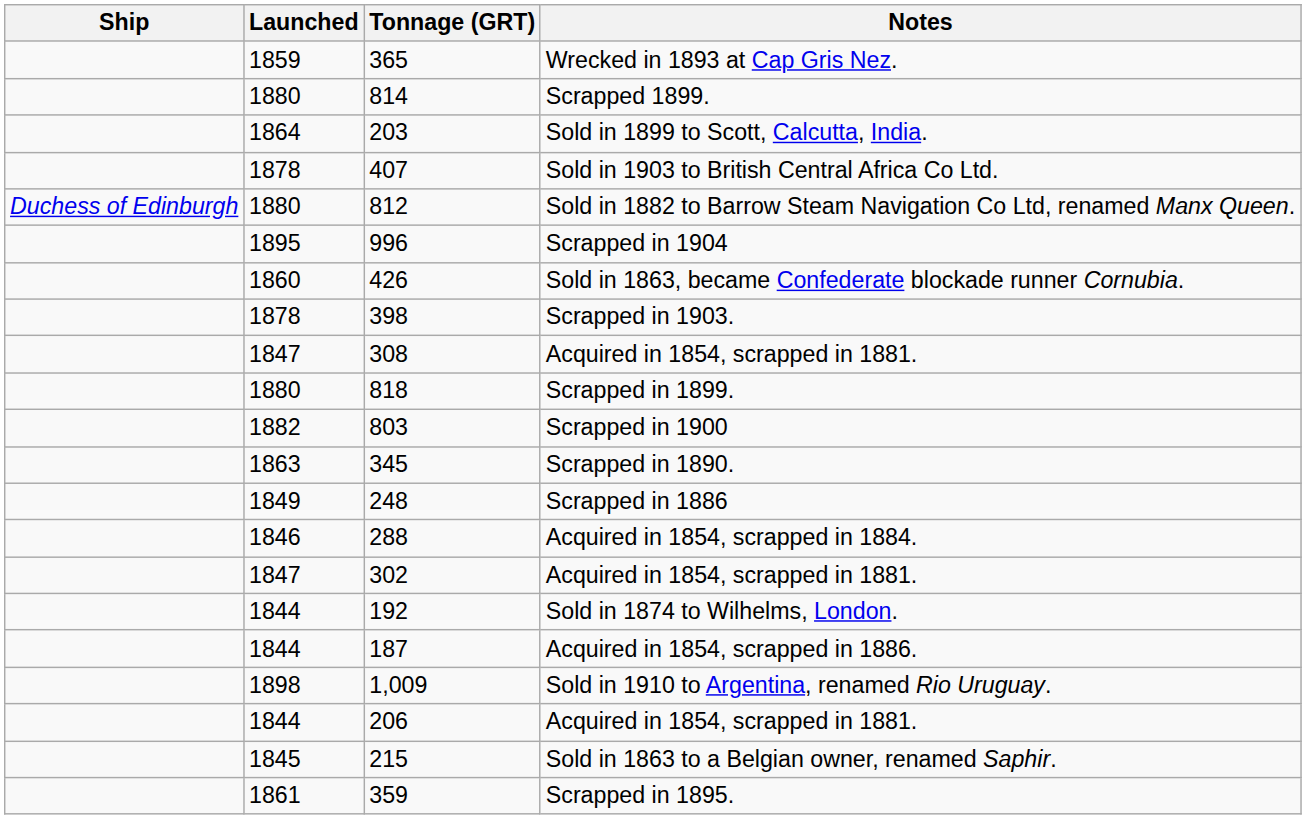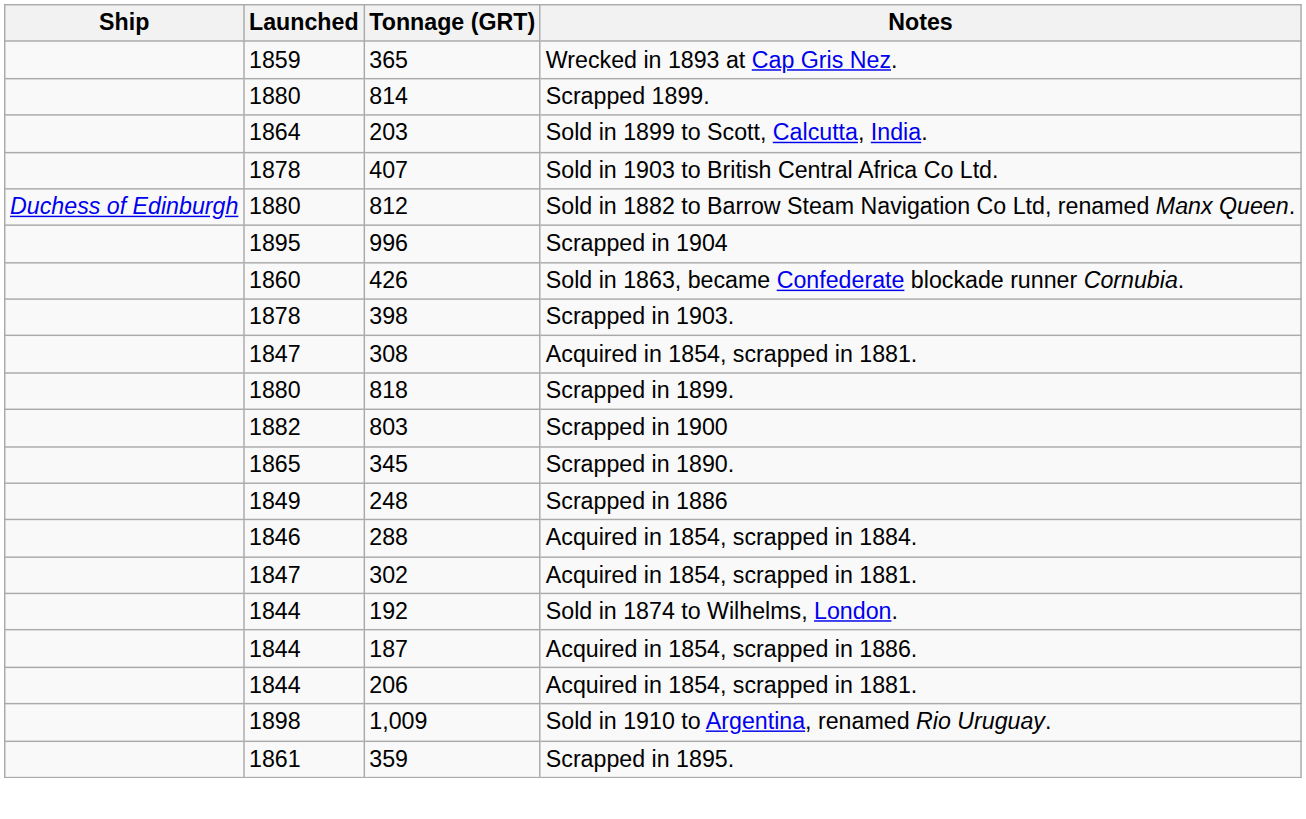 <table class="wikitable">
 <tr>
 <th>Ship</th>
 <th>Launched</th>
 <th>Tonnage (GRT)</th>
 <th>Notes</th>
 </tr>
 <tr>
 <td></td>
 <td>1859</td>
 <td>365</td>
 <td>Wrecked in 1893 at <a href='#'>Cap Gris Nez</a>.</td>
 </tr>
 <tr>
 <td></td>
 <td>1880</td>
 <td>814</td>
 <td>Scrapped 1899.</td>
 </tr>
 <tr>
 <td></td>
 <td>1864</td>
 <td>203</td>
 <td>Sold in 1899 to Scott, <a href='#'>Calcutta</a>, <a href='#'>India</a>.</td>
 </tr>
 <tr>
 <td></td>
 <td>1878</td>
 <td>407</td>
 <td>Sold in 1903 to British Central Africa Co Ltd.</td>
 </tr>
 <tr>
 <td><a href='#'><em>Duchess of Edinburgh</em></a></td>
 <td>1880</td>
 <td>812</td>
 <td>Sold in 1882 to Barrow Steam Navigation Co Ltd, renamed <em>Manx Queen</em>.</td>
 </tr>
 <tr>
 <td></td>
 <td>1895</td>
 <td>996</td>
 <td>Scrapped in 1904</td>
 </tr>
 <tr>
 <td></td>
 <td>1860</td>
 <td>426</td>
 <td>Sold in 1863, became <a href='#'>Confederate</a> blockade runner <em>Cornubia</em>.</td>
 </tr>
 <tr>
 <td></td>
 <td>1878</td>
 <td>398</td>
 <td>Scrapped in 1903.</td>
 </tr>
 <tr>
 <td></td>
 <td>1847</td>
 <td>308</td>
 <td>Acquired in 1854, scrapped in 1881.</td>
 </tr>
 <tr>
 <td></td>
 <td>1880</td>
 <td>818</td>
 <td>Scrapped in 1899.</td>
 </tr>
 <tr>
 <td></td>
 <td>1882</td>
 <td>803</td>
 <td>Scrapped in 1900</td>
 </tr>
 <tr>
 <td></td>
-<td>1863</td>
+<td>1865</td>
 <td>345</td>
 <td>Scrapped in 1890.</td>
 </tr>
 <tr>
 <td></td>
 <td>1849</td>
 <td>248</td>
 <td>Scrapped in 1886</td>
 </tr>
 <tr>
 <td></td>
 <td>1846</td>
 <td>288</td>
 <td>Acquired in 1854, scrapped in 1884.</td>
 </tr>
 <tr>
 <td></td>
 <td>1847</td>
 <td>302</td>
 <td>Acquired in 1854, scrapped in 1881.</td>
 </tr>
 <tr>
 <td></td>
 <td>1844</td>
 <td>192</td>
 <td>Sold in 1874 to Wilhelms, <a href='#'>London</a>.</td>
 </tr>
 <tr>
 <td></td>
 <td>1844</td>
 <td>187</td>
 <td>Acquired in 1854, scrapped in 1886.</td>
 </tr>
 <tr>
 <td></td>
-<td>1898</td>
-<td>1,009</td>
-<td>Sold in 1910 to <a href='#'>Argentina</a>, renamed <em>Rio Uruguay</em>.</td>
-</tr>
-<tr>
-<td></td>
 <td>1844</td>
 <td>206</td>
 <td>Acquired in 1854, scrapped in 1881.</td>
 </tr>
 <tr>
 <td></td>
-<td>1845</td>
-<td>215</td>
-<td>Sold in 1863 to a Belgian owner, renamed <em>Saphir</em>.</td>
+<td>1898</td>
+<td>1,009</td>
+<td>Sold in 1910 to <a href='#'>Argentina</a>, renamed <em>Rio Uruguay</em>.</td>
 </tr>
 <tr>
 <td></td>
 <td>1861</td>
 <td>359</td>
 <td>Scrapped in 1895.</td>
 </tr>
 </table>
